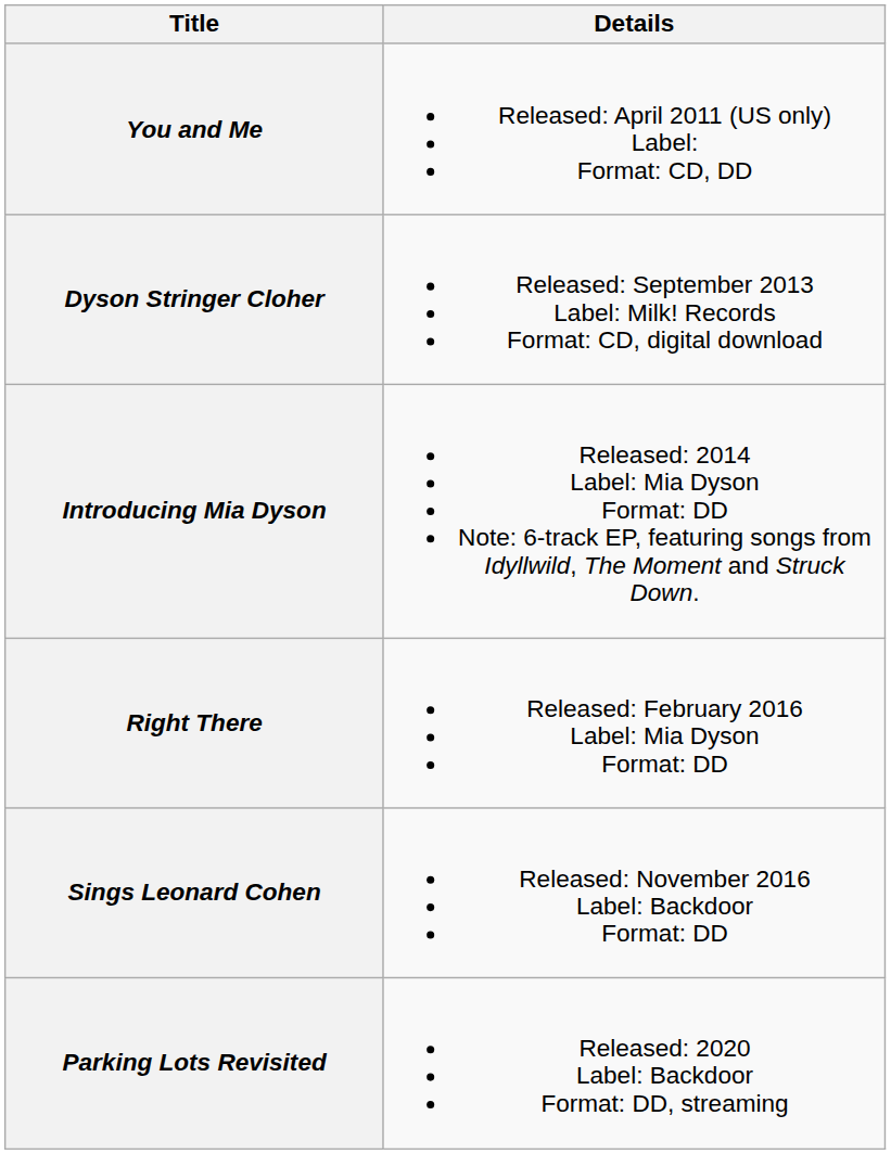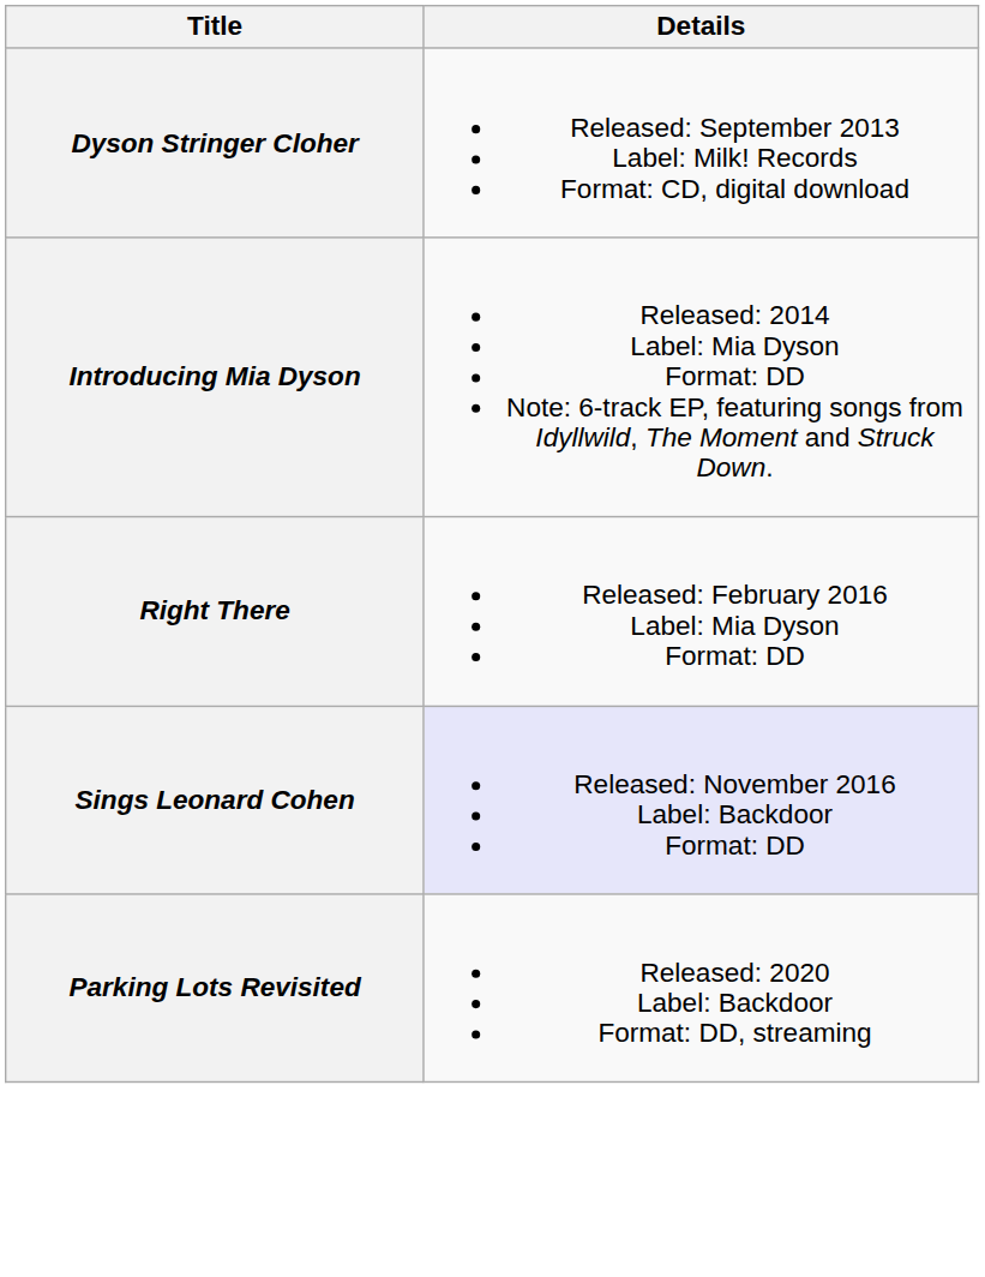 <table class="wikitable plainrowheaders" style="text-align:center;" border="1">
 <tr>
 <th scope="col" style="width:15em;">Title</th>
 <th scope="col" style="width:20em;">Details</th>
-</tr>
-<tr>
-<th scope="row"><em>You and Me</em></th>
-<td><br><ul><li>Released: April 2011 (US only)</li><li>Label:</li><li>Format: CD, DD</li></ul></td>
 </tr>
 <tr>
 <th scope="row"><em>Dyson Stringer Cloher</em> <br></th>
 <td><br><ul><li>Released: September 2013</li><li>Label: Milk! Records</li><li>Format: CD, digital download</li></ul></td>
 </tr>
 <tr>
 <th scope="row"><em>Introducing Mia Dyson</em></th>
 <td><br><ul><li>Released: 2014</li><li>Label: Mia Dyson</li><li>Format: DD</li><li>Note: 6-track EP, featuring songs from <em>Idyllwild</em>, <em>The Moment</em> and <em>Struck Down</em>.</li></ul></td>
 </tr>
 <tr>
 <th scope="row"><em>Right There</em></th>
 <td><br><ul><li>Released: February 2016</li><li>Label: Mia Dyson</li><li>Format: DD</li></ul></td>
 </tr>
 <tr>
 <th scope="row"><em>Sings Leonard Cohen</em></th>
-<td><br><ul><li>Released: November 2016</li><li>Label: Backdoor</li><li>Format: DD</li></ul></td>
+<td style="background: lavender;"><br><ul><li>Released: November 2016</li><li>Label: Backdoor</li><li>Format: DD</li></ul></td>
 </tr>
 <tr>
 <th scope="row"><em>Parking Lots Revisited</em></th>
 <td><br><ul><li>Released: 2020</li><li>Label: Backdoor</li><li>Format: DD, streaming</li></ul></td>
 </tr>
 </table>
